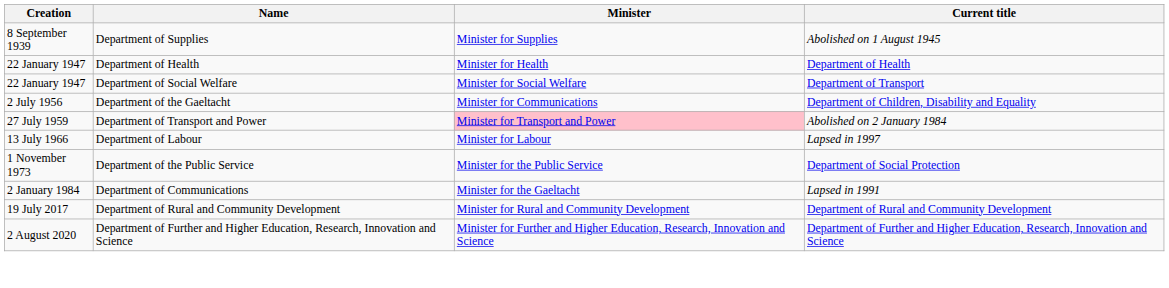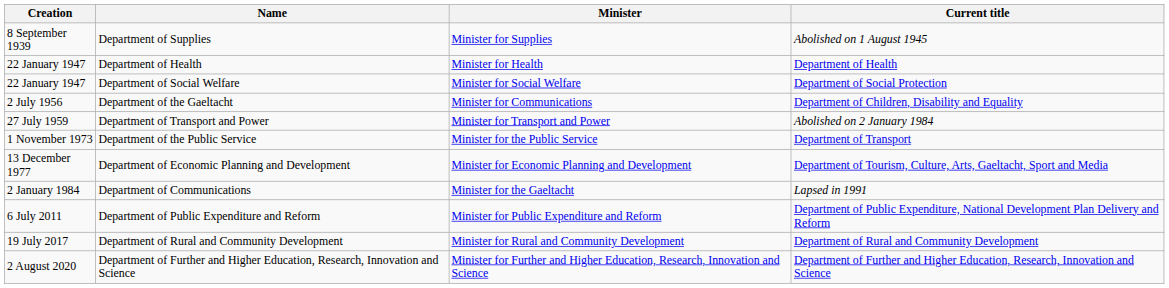 <table class=wikitable>
 <tr>
 <th>Creation</th>
 <th>Name</th>
 <th>Minister</th>
 <th>Current title</th>
 </tr>
 <tr>
 <td>8 September 1939</td>
 <td>Department of Supplies</td>
 <td><a href='#'>Minister for Supplies</a></td>
 <td><em>Abolished on 1 August 1945</em></td>
 </tr>
 <tr>
 <td>22 January 1947</td>
 <td>Department of Health</td>
 <td><a href='#'>Minister for Health</a></td>
 <td><a href='#'>Department of Health</a></td>
 </tr>
 <tr>
 <td>22 January 1947</td>
 <td>Department of Social Welfare</td>
 <td><a href='#'>Minister for Social Welfare</a></td>
-<td><a href='#'>Department of Transport</a></td>
+<td><a href='#'>Department of Social Protection</a></td>
 </tr>
 <tr>
 <td>2 July 1956</td>
 <td>Department of the Gaeltacht</td>
 <td><a href='#'>Minister for Communications</a></td>
 <td><a href='#'>Department of Children, Disability and Equality</a></td>
 </tr>
 <tr>
 <td>27 July 1959</td>
 <td>Department of Transport and Power</td>
-<td style="background: pink;"><a href='#'>Minister for Transport and Power</a></td>
+<td><a href='#'>Minister for Transport and Power</a></td>
 <td><em>Abolished on 2 January 1984</em></td>
-</tr>
-<tr>
-<td>13 July 1966</td>
-<td>Department of Labour</td>
-<td><a href='#'>Minister for Labour</a></td>
-<td><em>Lapsed in 1997</em></td>
 </tr>
 <tr>
 <td>1 November 1973</td>
 <td>Department of the Public Service</td>
 <td><a href='#'>Minister for the Public Service</a></td>
-<td><a href='#'>Department of Social Protection</a></td>
+<td><a href='#'>Department of Transport</a></td>
+</tr>
+<tr>
+<td>13 December 1977</td>
+<td>Department of Economic Planning and Development</td>
+<td><a href='#'>Minister for Economic Planning and Development</a></td>
+<td><a href='#'>Department of Tourism, Culture, Arts, Gaeltacht, Sport and Media</a></td>
 </tr>
 <tr>
 <td>2 January 1984</td>
 <td>Department of Communications</td>
 <td><a href='#'>Minister for the Gaeltacht</a></td>
 <td><em>Lapsed in 1991</em></td>
+</tr>
+<tr>
+<td>6 July 2011</td>
+<td>Department of Public Expenditure and Reform</td>
+<td><a href='#'>Minister for Public Expenditure and Reform</a></td>
+<td><a href='#'>Department of Public Expenditure, National Development Plan Delivery and Reform</a></td>
 </tr>
 <tr>
 <td>19 July 2017</td>
 <td>Department of Rural and Community Development</td>
 <td><a href='#'>Minister for Rural and Community Development</a></td>
 <td><a href='#'>Department of Rural and Community Development</a></td>
 </tr>
 <tr>
 <td>2 August 2020</td>
 <td>Department of Further and Higher Education, Research, Innovation and Science</td>
 <td><a href='#'>Minister for Further and Higher Education, Research, Innovation and Science</a></td>
 <td><a href='#'>Department of Further and Higher Education, Research, Innovation and Science</a></td>
 </tr>
 </table>
